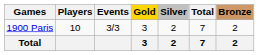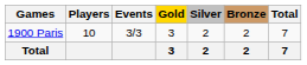 <table class="wikitable sortable" style="text-align:center">
 <tr>
 <th>Games</th>
 <th>Players</th>
 <th>Events</th>
 <th style="background-color:gold;">Gold</th>
 <th style="background-color:silver;">Silver</th>
+<th style="background-color:#c96;">Bronze</th>
 <th>Total</th>
-<th style="background-color:#c96;">Bronze</th>
 </tr>
 <tr>
 <td align=left><a href='#'>1900 Paris</a></td>
 <td>10</td>
 <td>3/3</td>
 <td>3</td>
 <td>2</td>
+<td>2</td>
 <td>7</td>
-<td>2</td>
 </tr>
 <tr>
 <th>Total</th>
 <th></th>
 <th></th>
 <th>3</th>
 <th>2</th>
+<th>2</th>
 <th>7</th>
-<th>2</th>
 </tr>
 </table>
